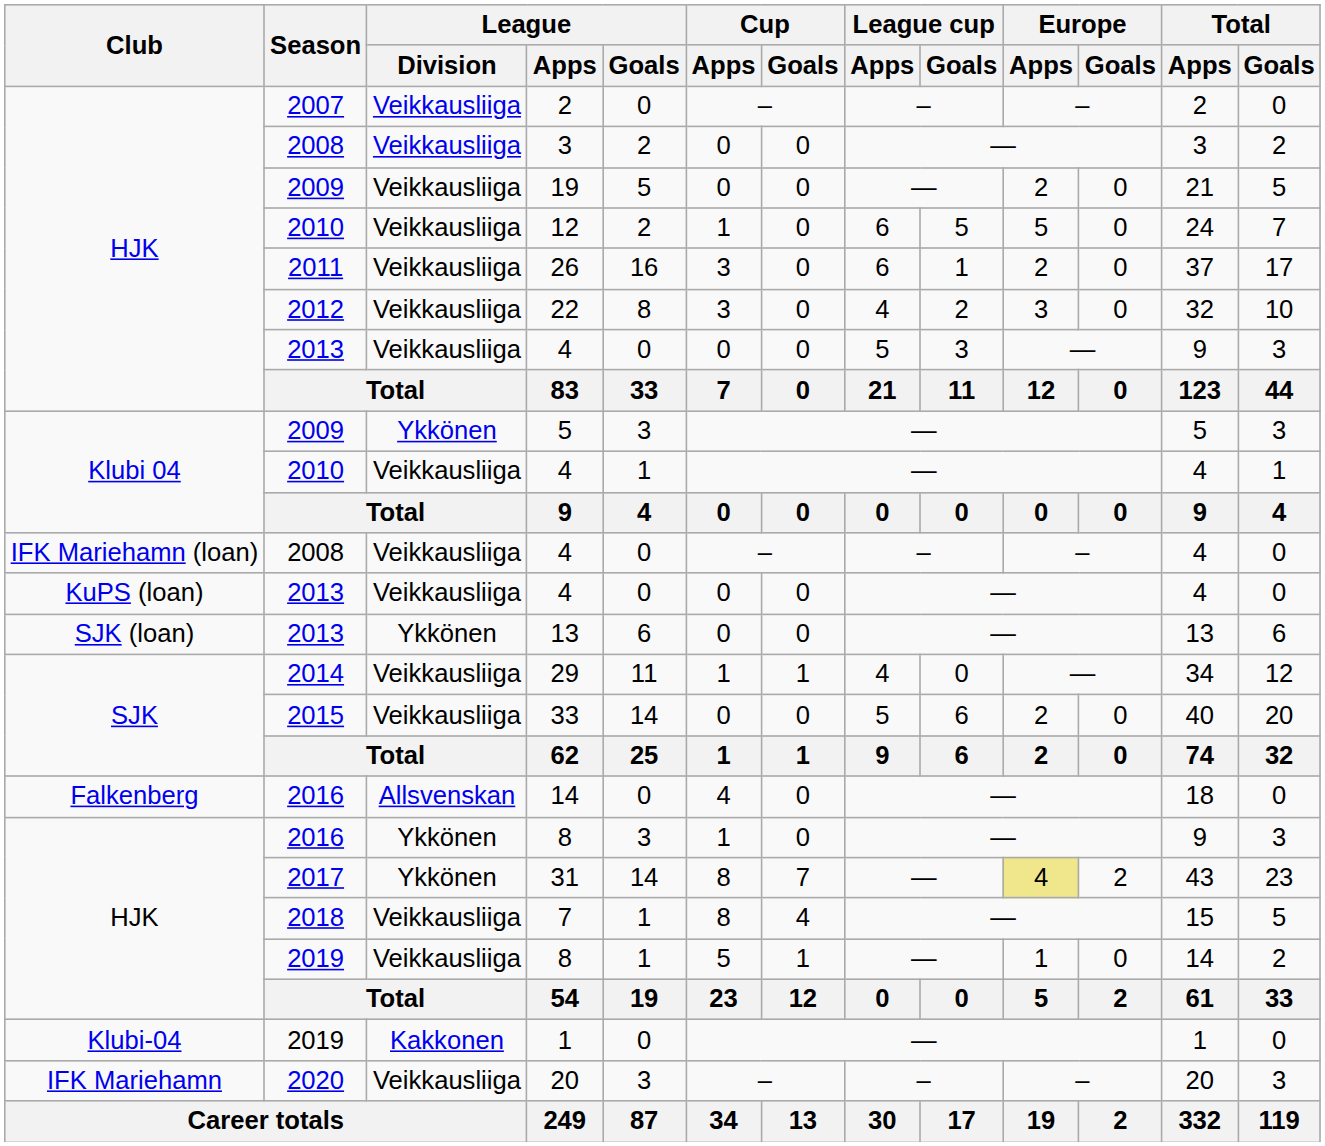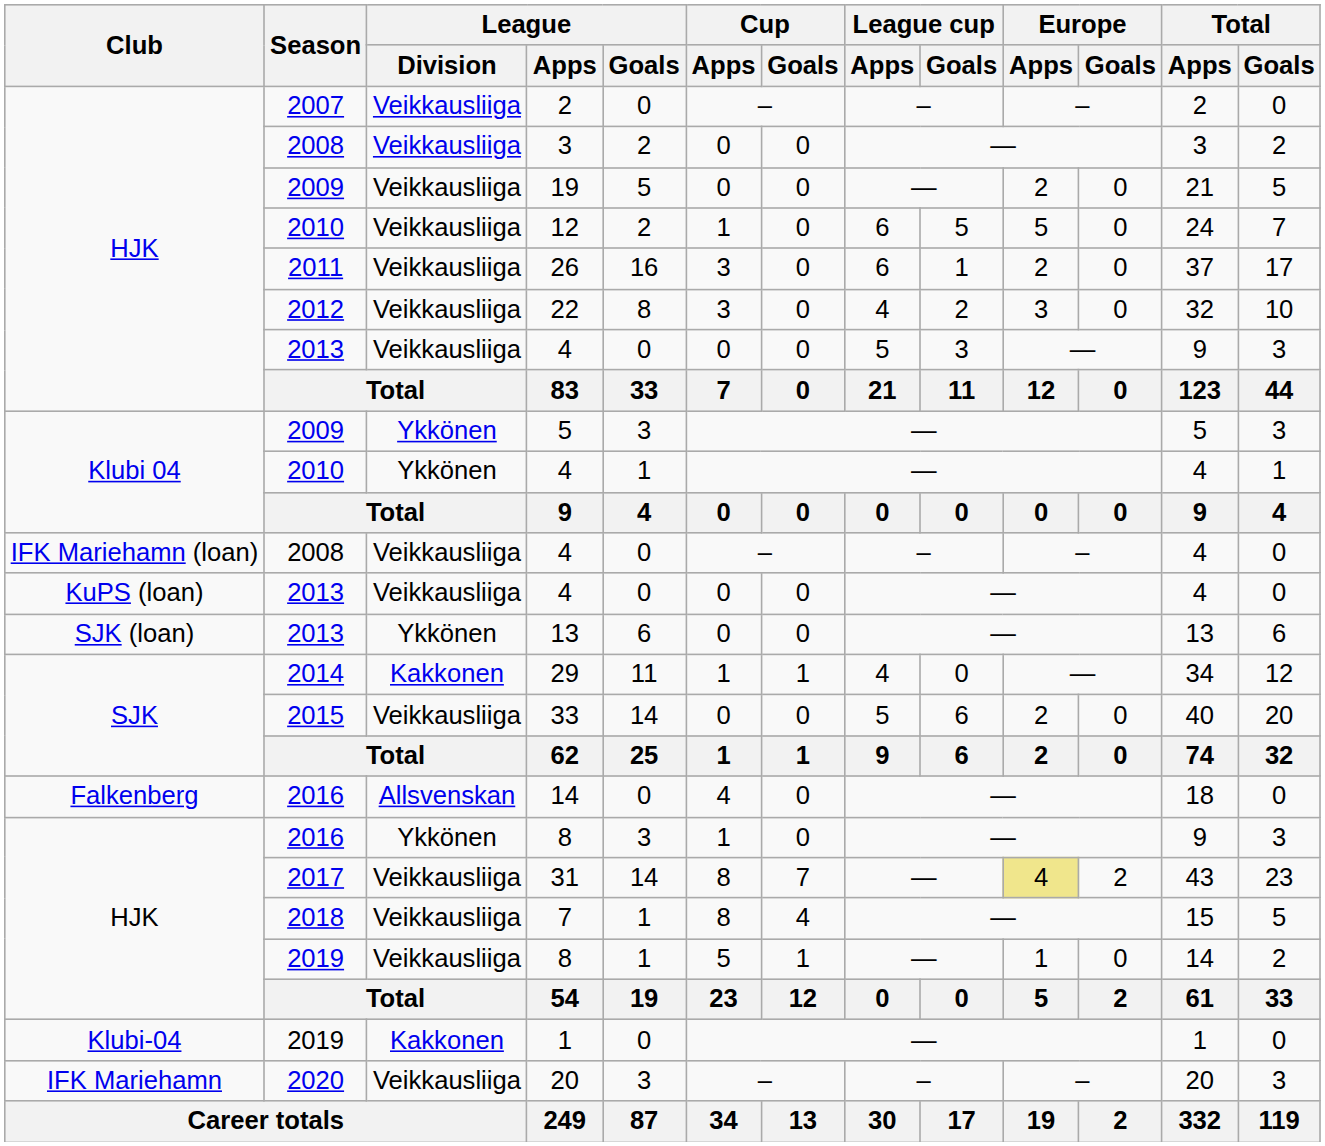 <table class="wikitable" style="text-align: center">
 <tr>
 <th rowspan=2>Club</th>
 <th rowspan=2>Season</th>
 <th colspan=3>League</th>
 <th colspan=2>Cup</th>
 <th colspan=2>League cup</th>
 <th colspan=2>Europe</th>
 <th colspan=2>Total</th>
 </tr>
 <tr>
 <th>Division</th>
 <th>Apps</th>
 <th>Goals</th>
 <th>Apps</th>
 <th>Goals</th>
 <th>Apps</th>
 <th>Goals</th>
 <th>Apps</th>
 <th>Goals</th>
 <th>Apps</th>
 <th>Goals</th>
 </tr>
 <tr>
 <td rowspan=8><a href='#'>HJK</a></td>
 <td><a href='#'>2007</a></td>
 <td><a href='#'>Veikkausliiga</a></td>
 <td>2</td>
 <td>0</td>
 <td colspan=2>–</td>
 <td colspan=2>–</td>
 <td colspan=2>–</td>
 <td>2</td>
 <td>0</td>
 </tr>
 <tr>
 <td><a href='#'>2008</a></td>
 <td><a href='#'>Veikkausliiga</a></td>
 <td>3</td>
 <td>2</td>
 <td>0</td>
 <td>0</td>
 <td colspan=4>—</td>
 <td>3</td>
 <td>2</td>
 </tr>
 <tr>
 <td><a href='#'>2009</a></td>
 <td>Veikkausliiga</td>
 <td>19</td>
 <td>5</td>
 <td>0</td>
 <td>0</td>
 <td colspan=2>—</td>
 <td>2</td>
 <td>0</td>
 <td>21</td>
 <td>5</td>
 </tr>
 <tr>
 <td><a href='#'>2010</a></td>
 <td>Veikkausliiga</td>
 <td>12</td>
 <td>2</td>
 <td>1</td>
 <td>0</td>
 <td>6</td>
 <td>5</td>
 <td>5</td>
 <td>0</td>
 <td>24</td>
 <td>7</td>
 </tr>
 <tr>
 <td><a href='#'>2011</a></td>
 <td>Veikkausliiga</td>
 <td>26</td>
 <td>16</td>
 <td>3</td>
 <td>0</td>
 <td>6</td>
 <td>1</td>
 <td>2</td>
 <td>0</td>
 <td>37</td>
 <td>17</td>
 </tr>
 <tr>
 <td><a href='#'>2012</a></td>
 <td>Veikkausliiga</td>
 <td>22</td>
 <td>8</td>
 <td>3</td>
 <td>0</td>
 <td>4</td>
 <td>2</td>
 <td>3</td>
 <td>0</td>
 <td>32</td>
 <td>10</td>
 </tr>
 <tr>
 <td><a href='#'>2013</a></td>
 <td>Veikkausliiga</td>
 <td>4</td>
 <td>0</td>
 <td>0</td>
 <td>0</td>
 <td>5</td>
 <td>3</td>
 <td colspan=2>—</td>
 <td>9</td>
 <td>3</td>
 </tr>
 <tr>
 <th colspan=2>Total</th>
 <th>83</th>
 <th>33</th>
 <th>7</th>
 <th>0</th>
 <th>21</th>
 <th>11</th>
 <th>12</th>
 <th>0</th>
 <th>123</th>
 <th>44</th>
 </tr>
 <tr>
 <td rowspan=3><a href='#'>Klubi 04</a></td>
 <td><a href='#'>2009</a></td>
 <td><a href='#'>Ykkönen</a></td>
 <td>5</td>
 <td>3</td>
 <td colspan=6>—</td>
 <td>5</td>
 <td>3</td>
 </tr>
 <tr>
 <td><a href='#'>2010</a></td>
-<td>Veikkausliiga</td>
+<td>Ykkönen</td>
 <td>4</td>
 <td>1</td>
 <td colspan=6>—</td>
 <td>4</td>
 <td>1</td>
 </tr>
 <tr>
 <th colspan=2>Total</th>
 <th>9</th>
 <th>4</th>
 <th>0</th>
 <th>0</th>
 <th>0</th>
 <th>0</th>
 <th>0</th>
 <th>0</th>
 <th>9</th>
 <th>4</th>
 </tr>
 <tr>
 <td><a href='#'>IFK Mariehamn</a> (loan)</td>
 <td>2008</td>
 <td>Veikkausliiga</td>
 <td>4</td>
 <td>0</td>
 <td colspan=2>–</td>
 <td colspan=2>–</td>
 <td colspan=2>–</td>
 <td>4</td>
 <td>0</td>
 </tr>
 <tr>
 <td><a href='#'>KuPS</a> (loan)</td>
 <td><a href='#'>2013</a></td>
 <td>Veikkausliiga</td>
 <td>4</td>
 <td>0</td>
 <td>0</td>
 <td>0</td>
 <td colspan=4>—</td>
 <td>4</td>
 <td>0</td>
 </tr>
 <tr>
 <td><a href='#'>SJK</a> (loan)</td>
 <td><a href='#'>2013</a></td>
 <td>Ykkönen</td>
 <td>13</td>
 <td>6</td>
 <td>0</td>
 <td>0</td>
 <td colspan=4>—</td>
 <td>13</td>
 <td>6</td>
 </tr>
 <tr>
 <td rowspan=3><a href='#'>SJK</a></td>
 <td><a href='#'>2014</a></td>
-<td>Veikkausliiga</td>
+<td><a href='#'>Kakkonen</a></td>
 <td>29</td>
 <td>11</td>
 <td>1</td>
 <td>1</td>
 <td>4</td>
 <td>0</td>
 <td colspan=2>—</td>
 <td>34</td>
 <td>12</td>
 </tr>
 <tr>
 <td><a href='#'>2015</a></td>
 <td>Veikkausliiga</td>
 <td>33</td>
 <td>14</td>
 <td>0</td>
 <td>0</td>
 <td>5</td>
 <td>6</td>
 <td>2</td>
 <td>0</td>
 <td>40</td>
 <td>20</td>
 </tr>
 <tr>
 <th colspan=2>Total</th>
 <th>62</th>
 <th>25</th>
 <th>1</th>
 <th>1</th>
 <th>9</th>
 <th>6</th>
 <th>2</th>
 <th>0</th>
 <th>74</th>
 <th>32</th>
 </tr>
 <tr>
 <td><a href='#'>Falkenberg</a></td>
 <td><a href='#'>2016</a></td>
 <td><a href='#'>Allsvenskan</a></td>
 <td>14</td>
 <td>0</td>
 <td>4</td>
 <td>0</td>
 <td colspan=4>—</td>
 <td>18</td>
 <td>0</td>
 </tr>
 <tr>
 <td rowspan=5>HJK</td>
 <td><a href='#'>2016</a></td>
 <td>Ykkönen</td>
 <td>8</td>
 <td>3</td>
 <td>1</td>
 <td>0</td>
 <td colspan=4>—</td>
 <td>9</td>
 <td>3</td>
 </tr>
 <tr>
 <td><a href='#'>2017</a></td>
-<td>Ykkönen</td>
+<td>Veikkausliiga</td>
 <td>31</td>
 <td>14</td>
 <td>8</td>
 <td>7</td>
 <td colspan=2>—</td>
 <td style="background: khaki;">4</td>
 <td>2</td>
 <td>43</td>
 <td>23</td>
 </tr>
 <tr>
 <td><a href='#'>2018</a></td>
 <td>Veikkausliiga</td>
 <td>7</td>
 <td>1</td>
 <td>8</td>
 <td>4</td>
 <td colspan=4>—</td>
 <td>15</td>
 <td>5</td>
 </tr>
 <tr>
 <td><a href='#'>2019</a></td>
 <td>Veikkausliiga</td>
 <td>8</td>
 <td>1</td>
 <td>5</td>
 <td>1</td>
 <td colspan=2>—</td>
 <td>1</td>
 <td>0</td>
 <td>14</td>
 <td>2</td>
 </tr>
 <tr>
 <th colspan=2>Total</th>
 <th>54</th>
 <th>19</th>
 <th>23</th>
 <th>12</th>
 <th>0</th>
 <th>0</th>
 <th>5</th>
 <th>2</th>
 <th>61</th>
 <th>33</th>
 </tr>
 <tr>
 <td rowspan=1><a href='#'>Klubi-04</a></td>
 <td>2019</td>
 <td><a href='#'>Kakkonen</a></td>
 <td>1</td>
 <td>0</td>
 <td colspan=6>—</td>
 <td>1</td>
 <td>0</td>
 </tr>
 <tr>
 <td><a href='#'>IFK Mariehamn</a></td>
 <td><a href='#'>2020</a></td>
 <td>Veikkausliiga</td>
 <td>20</td>
 <td>3</td>
 <td colspan=2>–</td>
 <td colspan=2>–</td>
 <td colspan=2>–</td>
 <td>20</td>
 <td>3</td>
 </tr>
 <tr>
 <th colspan=3>Career totals</th>
 <th>249</th>
 <th>87</th>
 <th>34</th>
 <th>13</th>
 <th>30</th>
 <th>17</th>
 <th>19</th>
 <th>2</th>
 <th>332</th>
 <th>119</th>
 </tr>
 </table>
